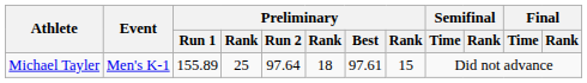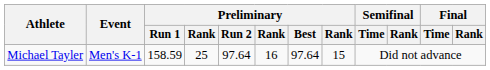 <table class="wikitable" style="font-size:90%">
 <tr>
 <th rowspan=2>Athlete</th>
 <th rowspan=2>Event</th>
 <th colspan="6">Preliminary</th>
 <th colspan="2">Semifinal</th>
 <th colspan="2">Final</th>
 </tr>
 <tr style="font-size:95%">
 <th>Run 1</th>
 <th>Rank</th>
 <th>Run 2</th>
 <th>Rank</th>
 <th>Best</th>
 <th>Rank</th>
 <th>Time</th>
 <th>Rank</th>
 <th>Time</th>
 <th>Rank</th>
 </tr>
 <tr align=center>
 <td align=left><a href='#'>Michael Tayler</a></td>
 <td align=left><a href='#'>Men's K-1</a></td>
-<td>155.89</td>
+<td>158.59</td>
 <td>25</td>
 <td>97.64</td>
-<td>18</td>
-<td>97.61</td>
+<td>16</td>
+<td>97.64</td>
 <td>15</td>
 <td colspan=4>Did not advance</td>
 </tr>
 </table>
